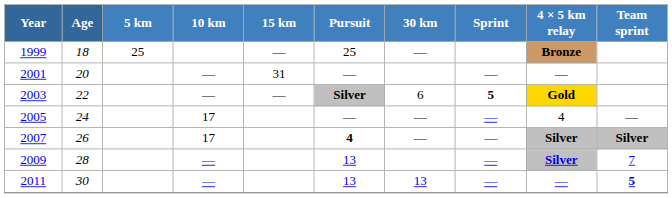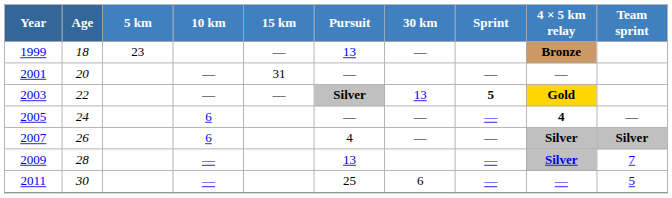 <table class="wikitable" style="font-size:95%; text-align:center; border:grey solid 1px; border-collapse:collapse; background:#ffffff;">
 <tr>
 <th style="background-color:#369; color:white; width:60px;"> Year </th>
 <th style="background-color:#369; color:white; width:40px;"> Age </th>
 <th style="background-color:#4180be; color:white; width:75px;"> 5 km </th>
 <th style="background-color:#4180be; color:white; width:75px;"> 10 km </th>
 <th style="background-color:#4180be; color:white; width:75px;"> 15 km </th>
 <th style="background-color:#4180be; color:white; width:75px;"> Pursuit </th>
 <th style="background-color:#4180be; color:white; width:75px;"> 30 km </th>
 <th style="background-color:#4180be; color:white; width:75px;"> Sprint </th>
 <th style="background-color:#4180be; color:white; width:75px;"> 4 × 5 km <br> relay </th>
 <th style="background-color:#4180be; color:white; width:75px;"> Team <br> sprint </th>
 </tr>
 <tr>
 <td><a href='#'>1999</a></td>
 <td><em>18</em></td>
-<td>25</td>
+<td>23</td>
 <td></td>
 <td>—</td>
-<td>25</td>
+<td><a href='#'>13</a></td>
 <td>—</td>
 <td></td>
 <td bgcolor="cc9966"><strong>Bronze</strong></td>
 <td></td>
 </tr>
 <tr>
 <td><a href='#'>2001</a></td>
 <td><em>20</em></td>
 <td></td>
 <td>—</td>
 <td>31</td>
 <td>—</td>
 <td></td>
 <td>—</td>
 <td>—</td>
 <td></td>
 </tr>
 <tr>
 <td><a href='#'>2003</a></td>
 <td><em>22</em></td>
 <td></td>
 <td>—</td>
 <td>—</td>
 <td style="background:silver;"><strong>Silver</strong></td>
-<td>6</td>
+<td><a href='#'>13</a></td>
 <td><strong>5</strong></td>
 <td style="background:gold;"><strong>Gold</strong></td>
 <td></td>
 </tr>
 <tr>
 <td><a href='#'>2005</a></td>
 <td><em>24</em></td>
 <td></td>
-<td>17</td>
+<td><a href='#'>6</a></td>
 <td></td>
 <td>—</td>
 <td>—</td>
 <td><a href='#'>—</a></td>
-<td>4</td>
+<td><strong>4</strong></td>
 <td>—</td>
 </tr>
 <tr>
 <td><a href='#'>2007</a></td>
 <td><em>26</em></td>
 <td></td>
-<td>17</td>
+<td><a href='#'>6</a></td>
 <td></td>
-<td><strong>4</strong></td>
+<td>4</td>
 <td>—</td>
 <td>—</td>
 <td style="background:silver;"><strong>Silver</strong></td>
 <td style="background:silver;"><strong>Silver</strong></td>
 </tr>
 <tr>
 <td><a href='#'>2009</a></td>
 <td><em>28</em></td>
 <td></td>
 <td><a href='#'>—</a></td>
 <td></td>
 <td><a href='#'>13</a></td>
 <td><a href='#'></a></td>
 <td><a href='#'>—</a></td>
 <td style="background:silver;"><a href='#'><strong>Silver</strong></a></td>
 <td><a href='#'>7</a></td>
 </tr>
 <tr>
 <td><a href='#'>2011</a></td>
 <td><em>30</em></td>
 <td></td>
 <td><a href='#'>—</a></td>
 <td></td>
-<td><a href='#'>13</a></td>
-<td><a href='#'>13</a></td>
+<td>25</td>
+<td>6</td>
 <td><a href='#'>—</a></td>
 <td><a href='#'>—</a></td>
-<td><strong><a href='#'>5</a></strong></td>
+<td><a href='#'>5</a></td>
 </tr>
 <tr>
 </tr>
 </table>
